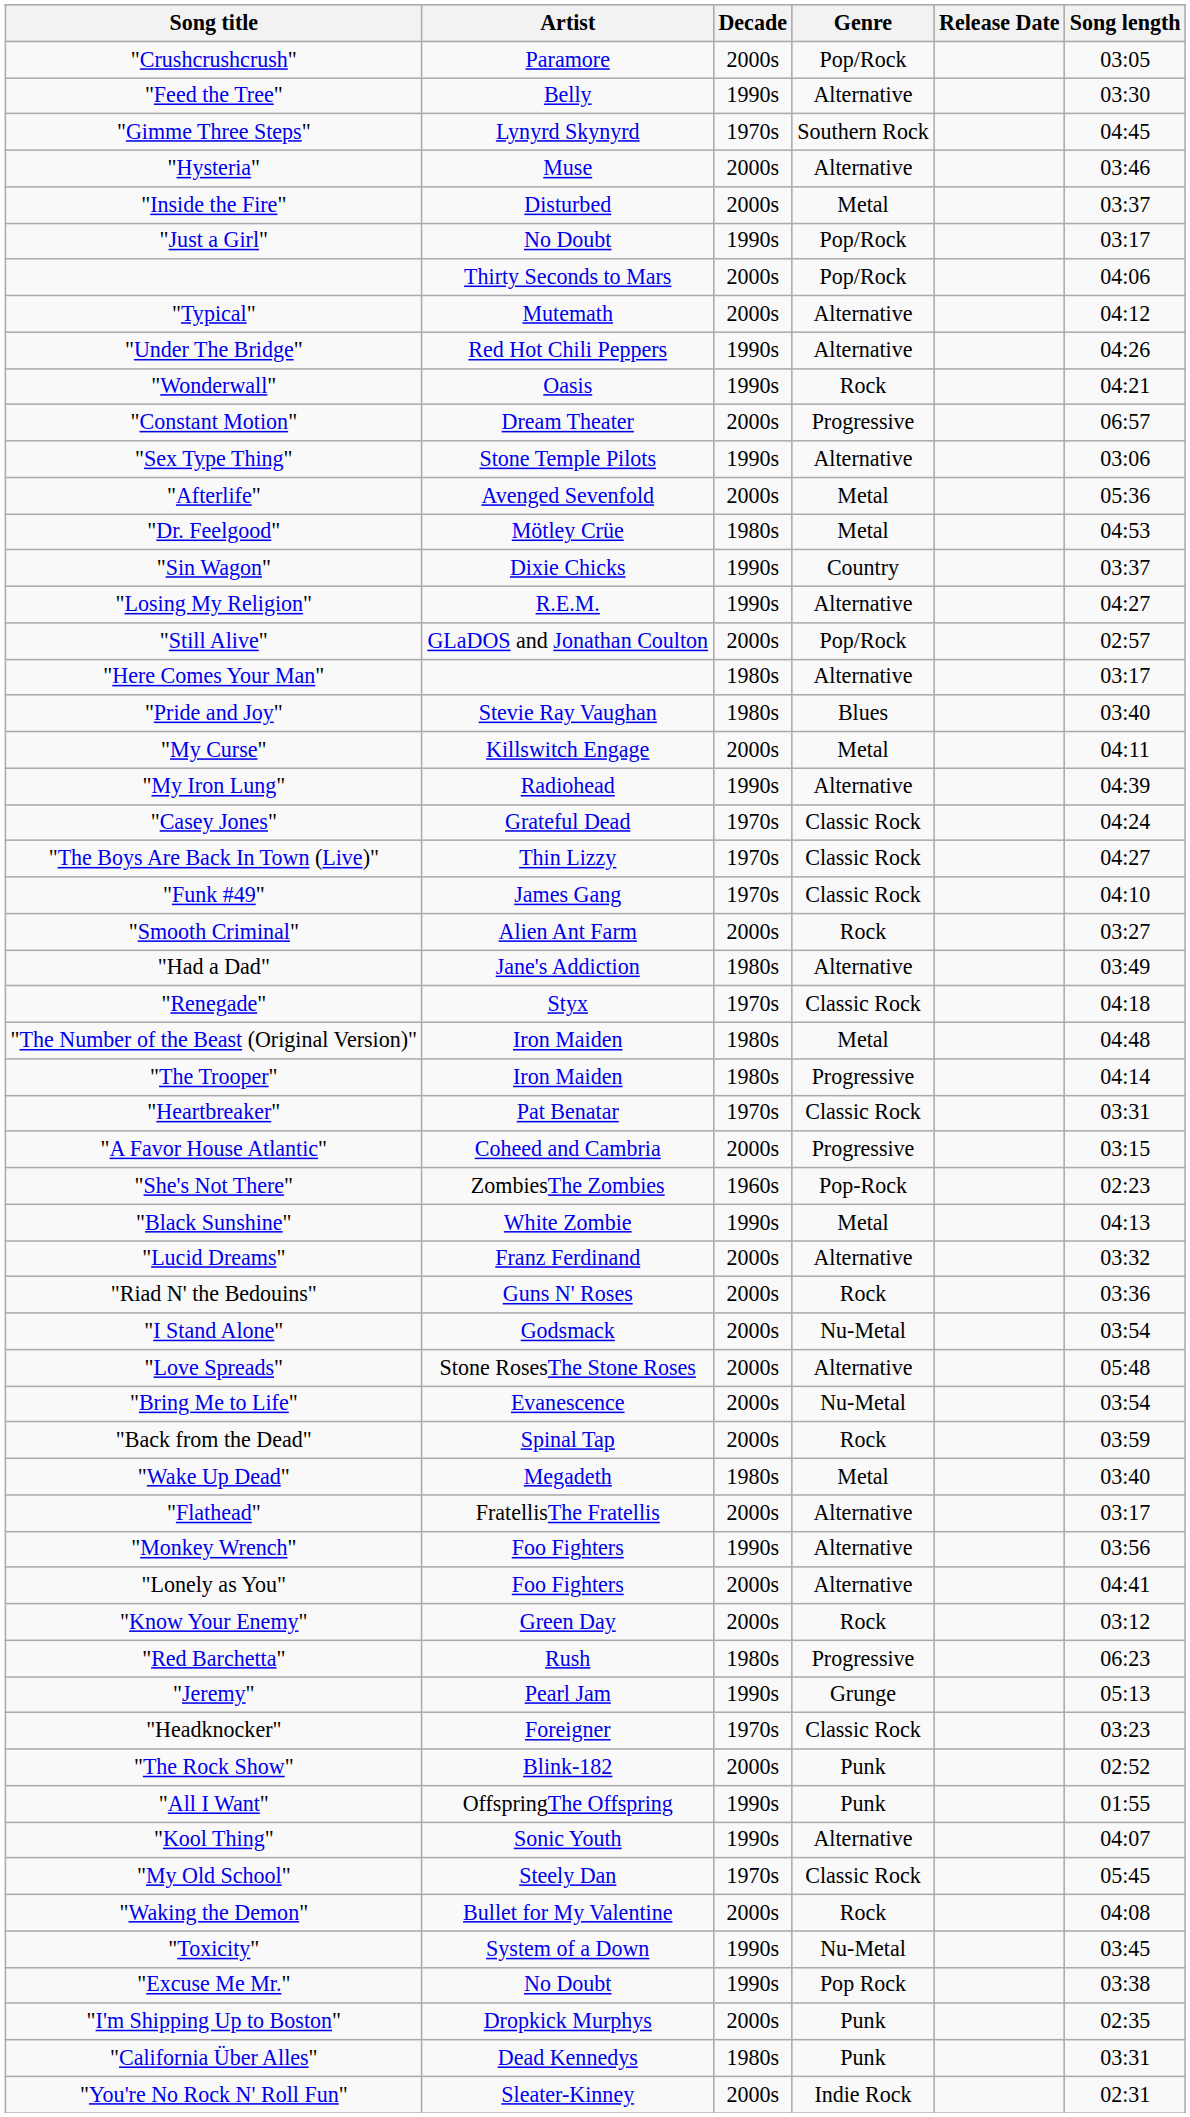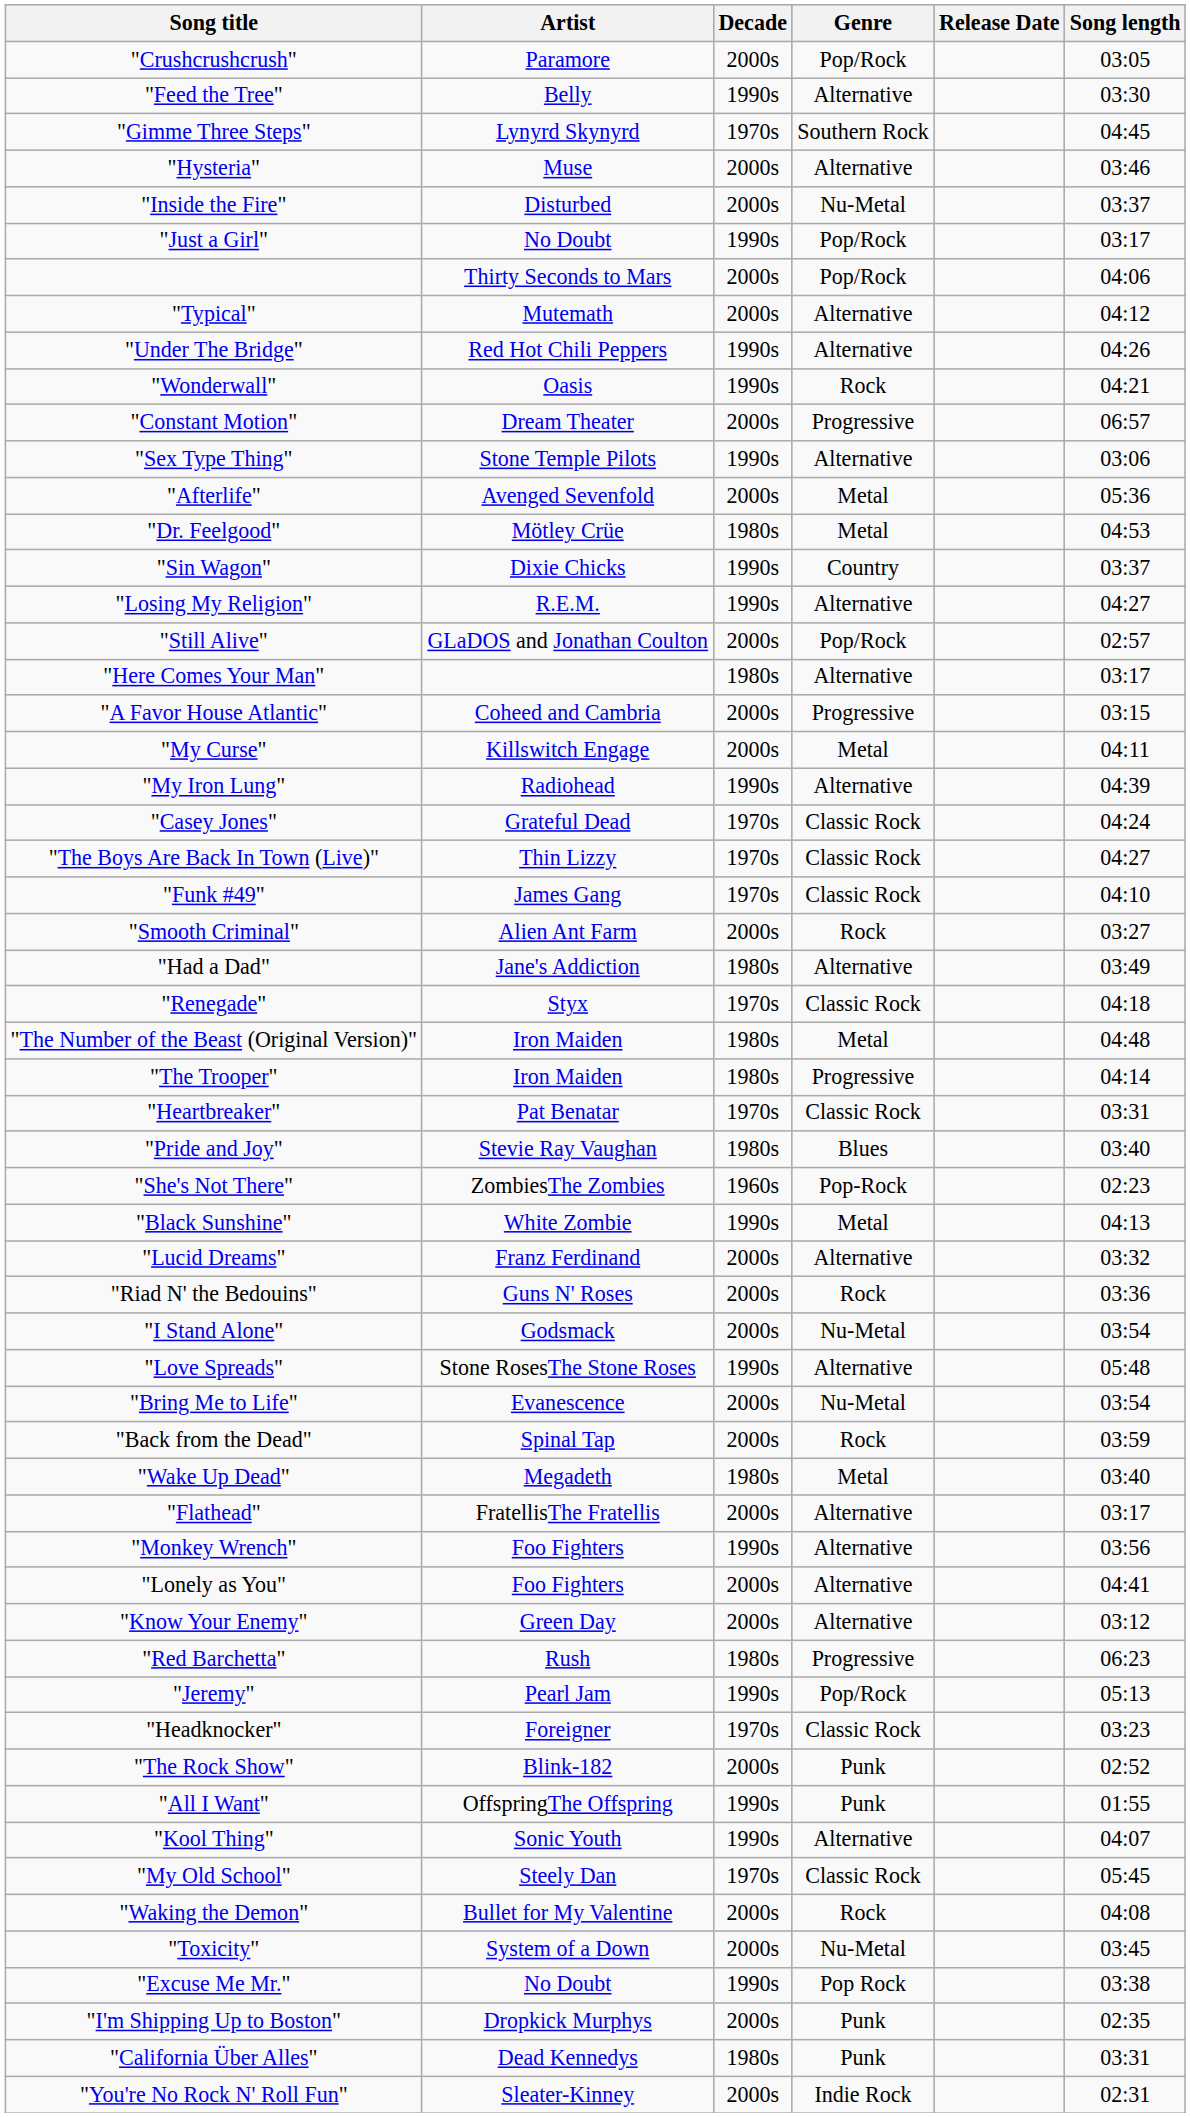 <table class="wikitable sortable" style="font-size:90%; text-align:center; margin: 5px;">
 <tr style="background:#ddddee;">
 <th>Song title</th>
 <th>Artist</th>
 <th>Decade</th>
 <th>Genre</th>
 <th>Release Date</th>
 <th>Song length</th>
 </tr>
 <tr>
 <td>"<a href='#'>Crushcrushcrush</a>"</td>
 <td><a href='#'>Paramore</a></td>
 <td>2000s</td>
 <td>Pop/Rock</td>
 <td></td>
 <td>03:05</td>
 </tr>
 <tr>
 <td>"<a href='#'>Feed the Tree</a>"</td>
 <td><a href='#'>Belly</a></td>
 <td>1990s</td>
 <td>Alternative</td>
 <td></td>
 <td>03:30</td>
 </tr>
 <tr>
 <td>"<a href='#'>Gimme Three Steps</a>"</td>
 <td><a href='#'>Lynyrd Skynyrd</a></td>
 <td>1970s</td>
 <td>Southern Rock</td>
 <td></td>
 <td>04:45</td>
 </tr>
 <tr>
 <td>"<a href='#'>Hysteria</a>"</td>
 <td><a href='#'>Muse</a></td>
 <td>2000s</td>
 <td>Alternative</td>
 <td></td>
 <td>03:46</td>
 </tr>
 <tr>
 <td>"<a href='#'>Inside the Fire</a>"</td>
 <td><a href='#'>Disturbed</a></td>
 <td>2000s</td>
-<td>Metal</td>
+<td>Nu-Metal</td>
 <td></td>
 <td>03:37</td>
 </tr>
 <tr>
 <td>"<a href='#'>Just a Girl</a>"</td>
 <td><a href='#'>No Doubt</a></td>
 <td>1990s</td>
 <td>Pop/Rock</td>
 <td></td>
 <td>03:17</td>
 </tr>
 <tr>
 <td></td>
 <td><a href='#'>Thirty Seconds to Mars</a></td>
 <td>2000s</td>
 <td>Pop/Rock</td>
 <td></td>
 <td>04:06</td>
 </tr>
 <tr>
 <td>"<a href='#'>Typical</a>"</td>
 <td><a href='#'>Mutemath</a></td>
 <td>2000s</td>
 <td>Alternative</td>
 <td></td>
 <td>04:12</td>
 </tr>
 <tr>
 <td>"<a href='#'>Under The Bridge</a>"</td>
 <td><a href='#'>Red Hot Chili Peppers</a></td>
 <td>1990s</td>
 <td>Alternative</td>
 <td></td>
 <td>04:26</td>
 </tr>
 <tr>
 <td>"<a href='#'>Wonderwall</a>"</td>
 <td><a href='#'>Oasis</a></td>
 <td>1990s</td>
 <td>Rock</td>
 <td></td>
 <td>04:21</td>
 </tr>
 <tr>
 <td>"<a href='#'>Constant Motion</a>"</td>
 <td><a href='#'>Dream Theater</a></td>
 <td>2000s</td>
 <td>Progressive</td>
 <td></td>
 <td>06:57</td>
 </tr>
 <tr>
 <td>"<a href='#'>Sex Type Thing</a>"</td>
 <td><a href='#'>Stone Temple Pilots</a></td>
 <td>1990s</td>
 <td>Alternative</td>
 <td></td>
 <td>03:06</td>
 </tr>
 <tr>
 <td>"<a href='#'>Afterlife</a>"</td>
 <td><a href='#'>Avenged Sevenfold</a></td>
 <td>2000s</td>
 <td>Metal</td>
 <td></td>
 <td>05:36</td>
 </tr>
 <tr>
 <td>"<a href='#'>Dr. Feelgood</a>"</td>
 <td><a href='#'>Mötley Crüe</a></td>
 <td>1980s</td>
 <td>Metal</td>
 <td></td>
 <td>04:53</td>
 </tr>
 <tr>
 <td>"<a href='#'>Sin Wagon</a>"</td>
 <td><a href='#'>Dixie Chicks</a></td>
 <td>1990s</td>
 <td>Country</td>
 <td></td>
 <td>03:37</td>
 </tr>
 <tr>
 <td>"<a href='#'>Losing My Religion</a>"</td>
 <td><a href='#'>R.E.M.</a></td>
 <td>1990s</td>
 <td>Alternative</td>
 <td></td>
 <td>04:27</td>
 </tr>
 <tr>
 <td>"<a href='#'>Still Alive</a>"</td>
 <td><a href='#'>GLaDOS</a> and <a href='#'>Jonathan Coulton</a></td>
 <td>2000s</td>
 <td>Pop/Rock</td>
 <td></td>
 <td>02:57</td>
 </tr>
 <tr>
 <td>"<a href='#'>Here Comes Your Man</a>"</td>
 <td></td>
 <td>1980s</td>
 <td>Alternative</td>
 <td></td>
 <td>03:17</td>
 </tr>
 <tr>
-<td>"<a href='#'>Pride and Joy</a>"</td>
-<td><a href='#'>Stevie Ray Vaughan</a></td>
-<td>1980s</td>
-<td>Blues</td>
+<td>"<a href='#'>A Favor House Atlantic</a>"</td>
+<td><a href='#'>Coheed and Cambria</a></td>
+<td>2000s</td>
+<td>Progressive</td>
 <td></td>
-<td>03:40</td>
+<td>03:15</td>
 </tr>
 <tr>
 <td>"<a href='#'>My Curse</a>"</td>
 <td><a href='#'>Killswitch Engage</a></td>
 <td>2000s</td>
 <td>Metal</td>
 <td></td>
 <td>04:11</td>
 </tr>
 <tr>
 <td>"<a href='#'>My Iron Lung</a>"</td>
 <td><a href='#'>Radiohead</a></td>
 <td>1990s</td>
 <td>Alternative</td>
 <td></td>
 <td>04:39</td>
 </tr>
 <tr>
 <td>"<a href='#'>Casey Jones</a>"</td>
 <td><a href='#'>Grateful Dead</a></td>
 <td>1970s</td>
 <td>Classic Rock</td>
 <td></td>
 <td>04:24</td>
 </tr>
 <tr>
 <td>"<a href='#'>The Boys Are Back In Town</a> (<a href='#'>Live</a>)"</td>
 <td><a href='#'>Thin Lizzy</a></td>
 <td>1970s</td>
 <td>Classic Rock</td>
 <td></td>
 <td>04:27</td>
 </tr>
 <tr>
 <td>"<a href='#'>Funk #49</a>"</td>
 <td><a href='#'>James Gang</a></td>
 <td>1970s</td>
 <td>Classic Rock</td>
 <td></td>
 <td>04:10</td>
 </tr>
 <tr>
 <td>"<a href='#'>Smooth Criminal</a>"</td>
 <td><a href='#'>Alien Ant Farm</a></td>
 <td>2000s</td>
 <td>Rock</td>
 <td></td>
 <td>03:27</td>
 </tr>
 <tr>
 <td>"Had a Dad"</td>
 <td><a href='#'>Jane's Addiction</a></td>
 <td>1980s</td>
 <td>Alternative</td>
 <td></td>
 <td>03:49</td>
 </tr>
 <tr>
 <td>"<a href='#'>Renegade</a>"</td>
 <td><a href='#'>Styx</a></td>
 <td>1970s</td>
 <td>Classic Rock</td>
 <td></td>
 <td>04:18</td>
 </tr>
 <tr>
 <td>"<a href='#'>The Number of the Beast</a> (Original Version)"</td>
 <td><a href='#'>Iron Maiden</a></td>
 <td>1980s</td>
 <td>Metal</td>
 <td></td>
 <td>04:48</td>
 </tr>
 <tr>
 <td>"<a href='#'>The Trooper</a>"</td>
 <td><a href='#'>Iron Maiden</a></td>
 <td>1980s</td>
 <td>Progressive</td>
 <td></td>
 <td>04:14</td>
 </tr>
 <tr>
 <td>"<a href='#'>Heartbreaker</a>"</td>
 <td><a href='#'>Pat Benatar</a></td>
 <td>1970s</td>
 <td>Classic Rock</td>
 <td></td>
 <td>03:31</td>
 </tr>
 <tr>
-<td>"<a href='#'>A Favor House Atlantic</a>"</td>
-<td><a href='#'>Coheed and Cambria</a></td>
-<td>2000s</td>
-<td>Progressive</td>
+<td>"<a href='#'>Pride and Joy</a>"</td>
+<td><a href='#'>Stevie Ray Vaughan</a></td>
+<td>1980s</td>
+<td>Blues</td>
 <td></td>
-<td>03:15</td>
+<td>03:40</td>
 </tr>
 <tr>
 <td>"<a href='#'>She's Not There</a>"</td>
 <td><span>Zombies</span><a href='#'>The Zombies</a></td>
 <td>1960s</td>
 <td>Pop-Rock</td>
 <td></td>
 <td>02:23</td>
 </tr>
 <tr>
 <td>"<a href='#'>Black Sunshine</a>"</td>
 <td><a href='#'>White Zombie</a></td>
 <td>1990s</td>
 <td>Metal</td>
 <td></td>
 <td>04:13</td>
 </tr>
 <tr>
 <td>"<a href='#'>Lucid Dreams</a>"</td>
 <td><a href='#'>Franz Ferdinand</a></td>
 <td>2000s</td>
 <td>Alternative</td>
 <td></td>
 <td>03:32</td>
 </tr>
 <tr>
 <td>"Riad N' the Bedouins"</td>
 <td><a href='#'>Guns N' Roses</a></td>
 <td>2000s</td>
 <td>Rock</td>
 <td></td>
 <td>03:36</td>
 </tr>
 <tr>
 <td>"<a href='#'>I Stand Alone</a>"</td>
 <td><a href='#'>Godsmack</a></td>
 <td>2000s</td>
 <td>Nu-Metal</td>
 <td></td>
 <td>03:54</td>
 </tr>
 <tr>
 <td>"<a href='#'>Love Spreads</a>"</td>
 <td><span>Stone Roses</span><a href='#'>The Stone Roses</a></td>
-<td>2000s</td>
+<td>1990s</td>
 <td>Alternative</td>
 <td></td>
 <td>05:48</td>
 </tr>
 <tr>
 <td>"<a href='#'>Bring Me to Life</a>"</td>
 <td><a href='#'>Evanescence</a></td>
 <td>2000s</td>
 <td>Nu-Metal</td>
 <td></td>
 <td>03:54</td>
 </tr>
 <tr>
 <td>"Back from the Dead"</td>
 <td><a href='#'>Spinal Tap</a></td>
 <td>2000s</td>
 <td>Rock</td>
 <td></td>
 <td>03:59</td>
 </tr>
 <tr>
 <td>"<a href='#'>Wake Up Dead</a>"</td>
 <td><a href='#'>Megadeth</a></td>
 <td>1980s</td>
 <td>Metal</td>
 <td></td>
 <td>03:40</td>
 </tr>
 <tr>
 <td>"<a href='#'>Flathead</a>"</td>
 <td><span>Fratellis</span><a href='#'>The Fratellis</a></td>
 <td>2000s</td>
 <td>Alternative</td>
 <td></td>
 <td>03:17</td>
 </tr>
 <tr>
 <td>"<a href='#'>Monkey Wrench</a>"</td>
 <td><a href='#'>Foo Fighters</a></td>
 <td>1990s</td>
 <td>Alternative</td>
 <td></td>
 <td>03:56</td>
 </tr>
 <tr>
 <td>"Lonely as You"</td>
 <td><a href='#'>Foo Fighters</a></td>
 <td>2000s</td>
 <td>Alternative</td>
 <td></td>
 <td>04:41</td>
 </tr>
 <tr>
 <td>"<a href='#'>Know Your Enemy</a>"</td>
 <td><a href='#'>Green Day</a></td>
 <td>2000s</td>
-<td>Rock</td>
+<td>Alternative</td>
 <td></td>
 <td>03:12</td>
 </tr>
 <tr>
 <td>"<a href='#'>Red Barchetta</a>"</td>
 <td><a href='#'>Rush</a></td>
 <td>1980s</td>
 <td>Progressive</td>
 <td></td>
 <td>06:23</td>
 </tr>
 <tr>
 <td>"<a href='#'>Jeremy</a>"</td>
 <td><a href='#'>Pearl Jam</a></td>
 <td>1990s</td>
-<td>Grunge</td>
+<td>Pop/Rock</td>
 <td></td>
 <td>05:13</td>
 </tr>
 <tr>
 <td>"Headknocker"</td>
 <td><a href='#'>Foreigner</a></td>
 <td>1970s</td>
 <td>Classic Rock</td>
 <td></td>
 <td>03:23</td>
 </tr>
 <tr>
 <td>"<a href='#'>The Rock Show</a>"</td>
 <td><a href='#'>Blink-182</a></td>
 <td>2000s</td>
 <td>Punk</td>
 <td></td>
 <td>02:52</td>
 </tr>
 <tr>
 <td>"<a href='#'>All I Want</a>"</td>
 <td><span>Offspring</span><a href='#'>The Offspring</a></td>
 <td>1990s</td>
 <td>Punk</td>
 <td></td>
 <td>01:55</td>
 </tr>
 <tr>
 <td>"<a href='#'>Kool Thing</a>"</td>
 <td><a href='#'>Sonic Youth</a></td>
 <td>1990s</td>
 <td>Alternative</td>
 <td></td>
 <td>04:07</td>
 </tr>
 <tr>
 <td>"<a href='#'>My Old School</a>"</td>
 <td><a href='#'>Steely Dan</a></td>
 <td>1970s</td>
 <td>Classic Rock</td>
 <td></td>
 <td>05:45</td>
 </tr>
 <tr>
 <td>"<a href='#'>Waking the Demon</a>"</td>
 <td><a href='#'>Bullet for My Valentine</a></td>
 <td>2000s</td>
 <td>Rock</td>
 <td></td>
 <td>04:08</td>
 </tr>
 <tr>
 <td>"<a href='#'>Toxicity</a>"</td>
 <td><a href='#'>System of a Down</a></td>
-<td>1990s</td>
+<td>2000s</td>
 <td>Nu-Metal</td>
 <td></td>
 <td>03:45</td>
 </tr>
 <tr>
 <td>"<a href='#'>Excuse Me Mr.</a>"</td>
 <td><a href='#'>No Doubt</a></td>
 <td>1990s</td>
 <td>Pop Rock</td>
 <td></td>
 <td>03:38</td>
 </tr>
 <tr>
 <td>"<a href='#'>I'm Shipping Up to Boston</a>"</td>
 <td><a href='#'>Dropkick Murphys</a></td>
 <td>2000s</td>
 <td>Punk</td>
 <td></td>
 <td>02:35</td>
 </tr>
 <tr>
 <td>"<a href='#'>California Über Alles</a>"</td>
 <td><a href='#'>Dead Kennedys</a></td>
 <td>1980s</td>
 <td>Punk</td>
 <td></td>
 <td>03:31</td>
 </tr>
 <tr>
 <td>"<a href='#'>You're No Rock N' Roll Fun</a>"</td>
 <td><a href='#'>Sleater-Kinney</a></td>
 <td>2000s</td>
 <td>Indie Rock</td>
 <td></td>
 <td>02:31</td>
 </tr>
 </table>
